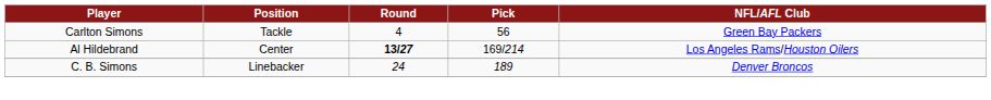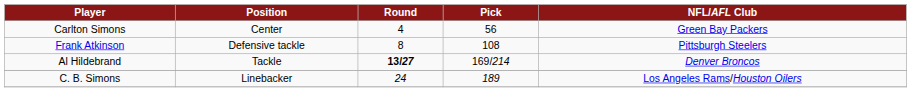 <table class="wikitable" width="70%">
 <tr align="center"  style="background: #8C1515;color:#FFFFFF;">
 <td><strong>Player</strong></td>
 <td><strong>Position</strong></td>
 <td><strong>Round</strong></td>
 <td><strong>Pick</strong></td>
 <td><strong>NFL/<em>AFL</em> Club</strong></td>
 </tr>
 <tr align="center" bgcolor="">
 <td>Carlton Simons</td>
-<td>Tackle</td>
+<td>Center</td>
 <td>4</td>
 <td>56</td>
 <td><a href='#'>Green Bay Packers</a></td>
 </tr>
 <tr align="center" bgcolor="">
+<td><a href='#'>Frank Atkinson</a></td>
+<td>Defensive tackle</td>
+<td>8</td>
+<td>108</td>
+<td><a href='#'>Pittsburgh Steelers</a></td>
+</tr>
+<tr align="center" bgcolor="">
 <td>Al Hildebrand</td>
-<td>Center</td>
+<td>Tackle</td>
 <td><strong>13/<em>27</em></strong></td>
 <td>169/<em>214</em></td>
-<td><a href='#'>Los Angeles Rams</a>/<em><a href='#'>Houston Oilers</a></em></td>
+<td><em><a href='#'>Denver Broncos</a></em></td>
 </tr>
 <tr align="center" bgcolor="">
 </tr>
 <tr align="center" bgcolor="">
 <td>C. B. Simons</td>
 <td>Linebacker</td>
 <td><em>24</em></td>
 <td><em>189</em></td>
-<td><em><a href='#'>Denver Broncos</a></em></td>
+<td><a href='#'>Los Angeles Rams</a>/<em><a href='#'>Houston Oilers</a></em></td>
 </tr>
 <tr align="center" bgcolor="">
 </tr>
 </table>
